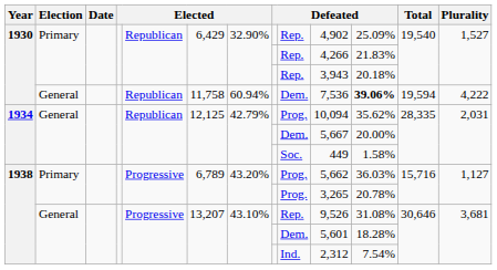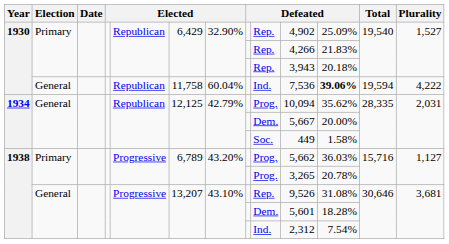 <table class=wikitable>
 <tr>
 <th>Year</th>
 <th>Election</th>
 <th>Date</th>
 <th ! colspan="4">Elected</th>
 <th ! colspan="4">Defeated</th>
 <th>Total</th>
 <th>Plurality</th>
 </tr>
 <tr>
 <th rowspan="4" valign="top">1930</th>
 <td rowspan="3" valign="top">Primary</td>
 <td rowspan="3" valign="top"></td>
 <td rowspan="3" valign="top"></td>
 <td rowspan="3" valign="top" ><a href='#'>Republican</a></td>
 <td rowspan="3" valign="top" align="right">6,429</td>
 <td rowspan="3" valign="top" align="right">32.90%</td>
 <td valign="top"></td>
 <td valign="top" ><a href='#'>Rep.</a></td>
 <td valign="top" align="right">4,902</td>
 <td valign="top" align="right">25.09%</td>
 <td rowspan="3" valign="top" align="right">19,540</td>
 <td rowspan="3" valign="top" align="right">1,527</td>
 </tr>
 <tr>
 <td valign="top"></td>
 <td valign="top" ><a href='#'>Rep.</a></td>
 <td valign="top" align="right">4,266</td>
 <td valign="top" align="right">21.83%</td>
 </tr>
 <tr>
 <td valign="top"></td>
 <td valign="top" ><a href='#'>Rep.</a></td>
 <td valign="top" align="right">3,943</td>
 <td valign="top" align="right">20.18%</td>
 </tr>
 <tr>
 <td valign="top">General</td>
 <td valign="top"></td>
 <td valign="top"></td>
 <td valign="top" ><a href='#'>Republican</a></td>
 <td valign="top" align="right">11,758</td>
-<td valign="top" align="right">60.94%</td>
+<td valign="top" align="right">60.04%</td>
 <td valign="top"></td>
-<td valign="top" ><a href='#'>Dem.</a></td>
+<td valign="top" ><a href='#'>Ind.</a></td>
 <td valign="top" align="right">7,536</td>
 <td valign="top" align="right"><strong>39.06%</strong></td>
 <td valign="top" align="right">19,594</td>
 <td valign="top" align="right">4,222</td>
 </tr>
 <tr>
 <th rowspan="3" valign="top"><a href='#'>1934</a></th>
 <td rowspan="3" valign="top">General</td>
 <td rowspan="3" valign="top"></td>
 <td rowspan="3" valign="top"></td>
 <td rowspan="3" valign="top" ><a href='#'>Republican</a></td>
 <td rowspan="3" valign="top" align="right">12,125</td>
 <td rowspan="3" valign="top" align="right">42.79%</td>
 <td valign="top"></td>
 <td valign="top" ><a href='#'>Prog.</a></td>
 <td valign="top" align="right">10,094</td>
 <td valign="top" align="right">35.62%</td>
 <td rowspan="3" valign="top" align="right">28,335</td>
 <td rowspan="3" valign="top" align="right">2,031</td>
 </tr>
 <tr>
 <td valign="top"></td>
 <td valign="top" ><a href='#'>Dem.</a></td>
 <td valign="top" align="right">5,667</td>
 <td valign="top" align="right">20.00%</td>
 </tr>
 <tr>
 <td valign="top"></td>
 <td valign="top" ><a href='#'>Soc.</a></td>
 <td valign="top" align="right">449</td>
 <td valign="top" align="right">1.58%</td>
 </tr>
 <tr>
 <th rowspan="5" valign="top">1938</th>
 <td rowspan="2" valign="top">Primary</td>
 <td rowspan="2" valign="top"></td>
 <td rowspan="2" valign="top"></td>
 <td rowspan="2" valign="top" ><a href='#'>Progressive</a></td>
 <td rowspan="2" valign="top" align="right">6,789</td>
 <td rowspan="2" valign="top" align="right">43.20%</td>
 <td valign="top"></td>
 <td valign="top" ><a href='#'>Prog.</a></td>
 <td valign="top" align="right">5,662</td>
 <td valign="top" align="right">36.03%</td>
 <td rowspan="2" valign="top" align="right">15,716</td>
 <td rowspan="2" valign="top" align="right">1,127</td>
 </tr>
 <tr>
 <td valign="top"></td>
 <td valign="top" ><a href='#'>Prog.</a></td>
 <td valign="top" align="right">3,265</td>
 <td valign="top" align="right">20.78%</td>
 </tr>
 <tr>
 <td rowspan="3" valign="top">General</td>
 <td rowspan="3" valign="top"></td>
 <td rowspan="3" valign="top"></td>
 <td rowspan="3" valign="top" ><a href='#'>Progressive</a></td>
 <td rowspan="3" valign="top" align="right">13,207</td>
 <td rowspan="3" valign="top" align="right">43.10%</td>
 <td valign="top"></td>
 <td valign="top" ><a href='#'>Rep.</a></td>
 <td valign="top" align="right">9,526</td>
 <td valign="top" align="right">31.08%</td>
 <td rowspan="3" valign="top" align="right">30,646</td>
 <td rowspan="3" valign="top" align="right">3,681</td>
 </tr>
 <tr>
 <td valign="top"></td>
 <td valign="top" ><a href='#'>Dem.</a></td>
 <td valign="top" align="right">5,601</td>
 <td valign="top" align="right">18.28%</td>
 </tr>
 <tr>
 <td valign="top"></td>
 <td valign="top" ><a href='#'>Ind.</a></td>
 <td valign="top" align="right">2,312</td>
 <td valign="top" align="right">7.54%</td>
 </tr>
 </table>
